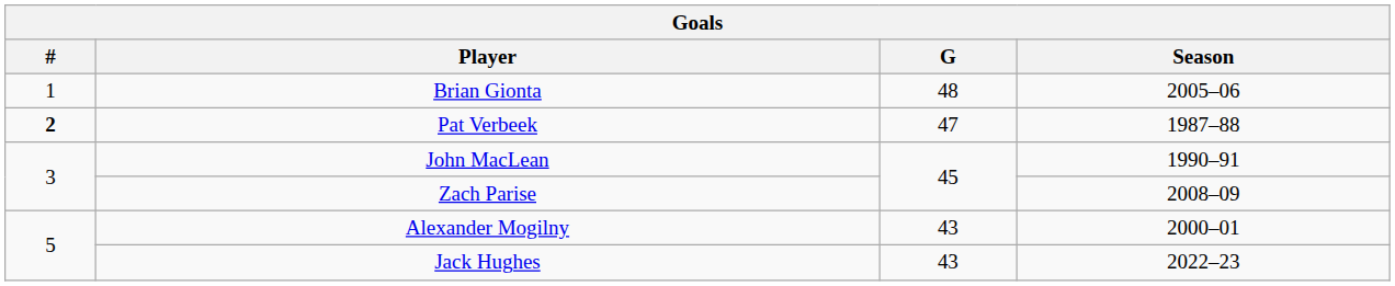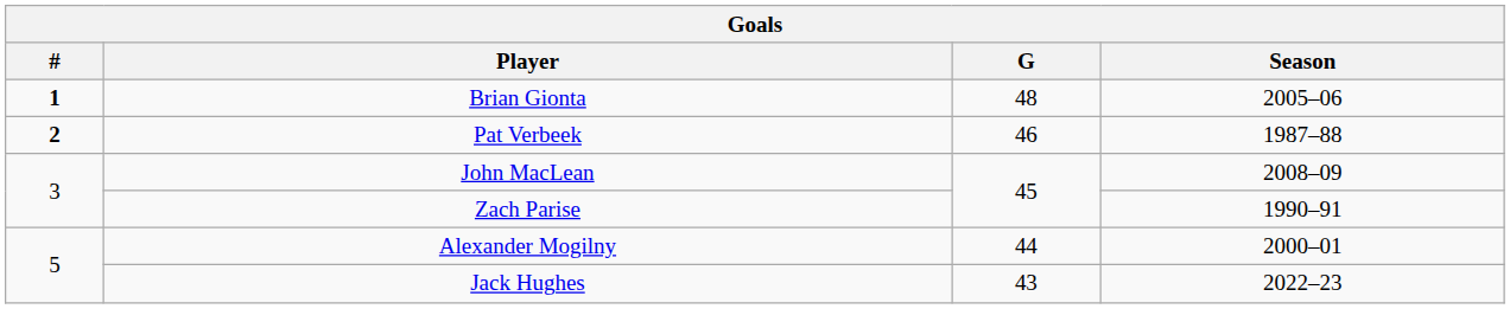 <table class="wikitable" style="text-align: center; font-size: 95%" width="80%">
 <tr>
 <th colspan="4">Goals</th>
 </tr>
 <tr>
 <th>#</th>
 <th>Player</th>
 <th>G</th>
 <th>Season</th>
 </tr>
 <tr>
-<td>1</td>
+<td><strong>1</strong></td>
 <td><a href='#'>Brian Gionta</a></td>
 <td>48</td>
 <td>2005–06</td>
 </tr>
 <tr>
 <td><strong>2</strong></td>
 <td><a href='#'>Pat Verbeek</a></td>
-<td>47</td>
+<td>46</td>
 <td>1987–88</td>
 </tr>
 <tr>
 <td rowspan="2">3</td>
 <td><a href='#'>John MacLean</a></td>
 <td rowspan="2">45</td>
-<td>1990–91</td>
+<td>2008–09</td>
 </tr>
 <tr>
 <td><a href='#'>Zach Parise</a></td>
-<td>2008–09</td>
+<td>1990–91</td>
 </tr>
 <tr>
 <td rowspan="2">5</td>
 <td><a href='#'>Alexander Mogilny</a></td>
-<td>43</td>
+<td>44</td>
 <td>2000–01</td>
 </tr>
 <tr>
 <td><a href='#'>Jack Hughes</a></td>
 <td>43</td>
 <td>2022–23</td>
 </tr>
 </table>
